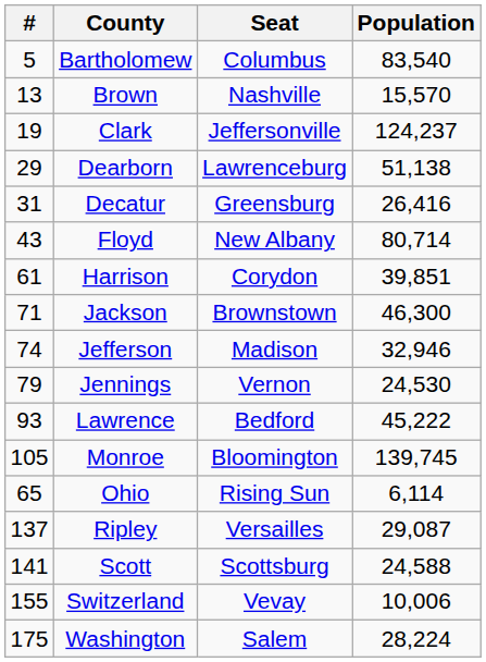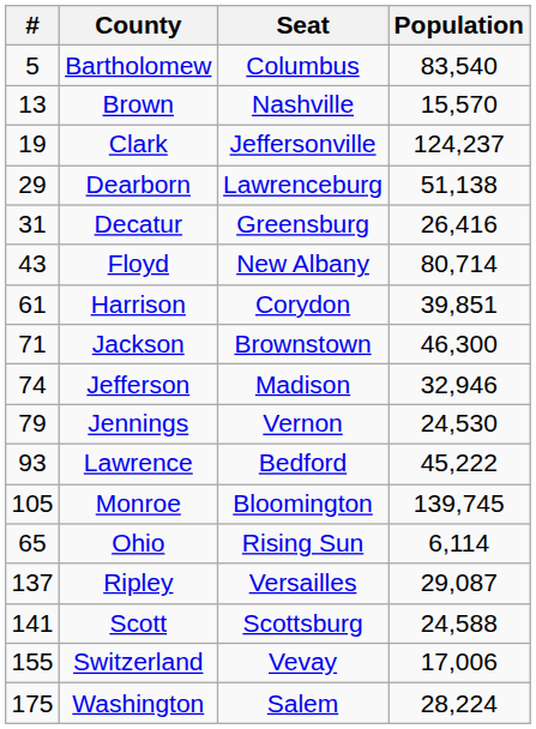 <table class="wikitable sortable" style="text-align:center;">
 <tr>
 <th>#</th>
 <th>County</th>
 <th>Seat</th>
 <th>Population</th>
 </tr>
 <tr>
 <td>5</td>
 <td><a href='#'>Bartholomew</a></td>
 <td><a href='#'>Columbus</a></td>
 <td>83,540</td>
 </tr>
 <tr>
 <td>13</td>
 <td><a href='#'>Brown</a></td>
 <td><a href='#'>Nashville</a></td>
 <td>15,570</td>
 </tr>
 <tr>
 <td>19</td>
 <td><a href='#'>Clark</a></td>
 <td><a href='#'>Jeffersonville</a></td>
 <td>124,237</td>
 </tr>
 <tr>
 <td>29</td>
 <td><a href='#'>Dearborn</a></td>
 <td><a href='#'>Lawrenceburg</a></td>
 <td>51,138</td>
 </tr>
 <tr>
 <td>31</td>
 <td><a href='#'>Decatur</a></td>
 <td><a href='#'>Greensburg</a></td>
 <td>26,416</td>
 </tr>
 <tr>
 <td>43</td>
 <td><a href='#'>Floyd</a></td>
 <td><a href='#'>New Albany</a></td>
 <td>80,714</td>
 </tr>
 <tr>
 <td>61</td>
 <td><a href='#'>Harrison</a></td>
 <td><a href='#'>Corydon</a></td>
 <td>39,851</td>
 </tr>
 <tr>
 <td>71</td>
 <td><a href='#'>Jackson</a></td>
 <td><a href='#'>Brownstown</a></td>
 <td>46,300</td>
 </tr>
 <tr>
 <td>74</td>
 <td><a href='#'>Jefferson</a></td>
 <td><a href='#'>Madison</a></td>
 <td>32,946</td>
 </tr>
 <tr>
 <td>79</td>
 <td><a href='#'>Jennings</a></td>
 <td><a href='#'>Vernon</a></td>
 <td>24,530</td>
 </tr>
 <tr>
 <td>93</td>
 <td><a href='#'>Lawrence</a></td>
 <td><a href='#'>Bedford</a></td>
 <td>45,222</td>
 </tr>
 <tr>
 <td>105</td>
 <td><a href='#'>Monroe</a></td>
 <td><a href='#'>Bloomington</a></td>
 <td>139,745</td>
 </tr>
 <tr>
 <td>65</td>
 <td><a href='#'>Ohio</a></td>
 <td><a href='#'>Rising Sun</a></td>
 <td>6,114</td>
 </tr>
 <tr>
 <td>137</td>
 <td><a href='#'>Ripley</a></td>
 <td><a href='#'>Versailles</a></td>
 <td>29,087</td>
 </tr>
 <tr>
 <td>141</td>
 <td><a href='#'>Scott</a></td>
 <td><a href='#'>Scottsburg</a></td>
 <td>24,588</td>
 </tr>
 <tr>
 <td>155</td>
 <td><a href='#'>Switzerland</a></td>
 <td><a href='#'>Vevay</a></td>
-<td>10,006</td>
+<td>17,006</td>
 </tr>
 <tr>
 <td>175</td>
 <td><a href='#'>Washington</a></td>
 <td><a href='#'>Salem</a></td>
 <td>28,224</td>
 </tr>
 </table>
